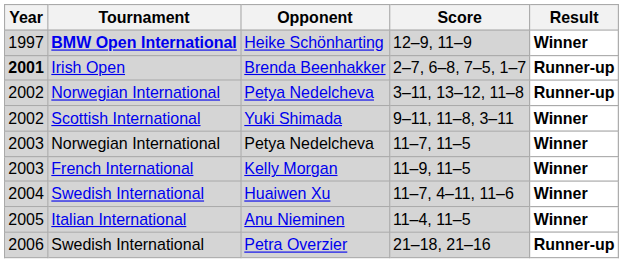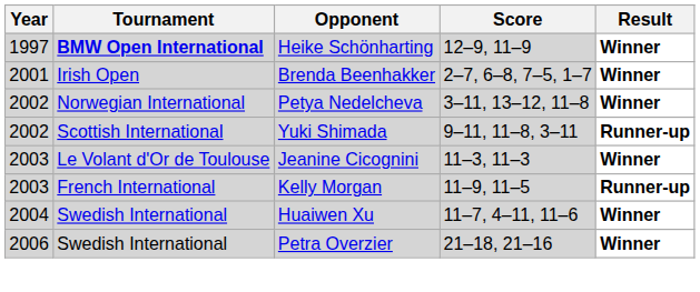 <table class="sortable wikitable" style="font-size: 90%;">
 <tr>
 <th>Year</th>
 <th>Tournament</th>
 <th>Opponent</th>
 <th>Score</th>
 <th>Result</th>
 </tr>
 <tr style="background:#D5D5D5">
 <td align="center">1997</td>
 <td align="left"><strong><a href='#'>BMW Open International</a></strong></td>
 <td align="left"> <a href='#'>Heike Schönharting</a></td>
 <td align="left">12–9, 11–9</td>
 <td style="text-align:left; background:white"> <strong>Winner</strong></td>
 </tr>
 <tr style="background:#D5D5D5">
-<td align="center"><strong>2001</strong></td>
+<td align="center">2001</td>
 <td align="left"><a href='#'>Irish Open</a></td>
 <td align="left"> <a href='#'>Brenda Beenhakker</a></td>
 <td align="left">2–7, 6–8, 7–5, 1–7</td>
-<td style="text-align:left; background:white"> <strong>Runner-up</strong></td>
+<td style="text-align:left; background:white"> <strong>Winner</strong></td>
 </tr>
 <tr style="background:#D5D5D5">
 <td align="center">2002</td>
 <td align="left"><a href='#'>Norwegian International</a></td>
 <td align="left"> <a href='#'>Petya Nedelcheva</a></td>
 <td align="left">3–11, 13–12, 11–8</td>
-<td style="text-align:left; background:white"> <strong>Runner-up</strong></td>
+<td style="text-align:left; background:white"> <strong>Winner</strong></td>
 </tr>
 <tr style="background:#D5D5D5">
 <td align="center">2002</td>
 <td align="left"><a href='#'>Scottish International</a></td>
 <td align="left"> <a href='#'>Yuki Shimada</a></td>
 <td align="left">9–11, 11–8, 3–11</td>
-<td style="text-align:left; background:white"> <strong>Winner</strong></td>
+<td style="text-align:left; background:white"> <strong>Runner-up</strong></td>
 </tr>
 <tr style="background:#D5D5D5">
 <td align="center">2003</td>
-<td align="left">Norwegian International</td>
-<td align="left"> Petya Nedelcheva</td>
-<td align="left">11–7, 11–5</td>
+<td align="left"><a href='#'>Le Volant d'Or de Toulouse</a></td>
+<td align="left"> <a href='#'>Jeanine Cicognini</a></td>
+<td align="left">11–3, 11–3</td>
 <td style="text-align:left; background:white"> <strong>Winner</strong></td>
 </tr>
 <tr style="background:#D5D5D5">
 <td align="center">2003</td>
 <td align="left"><a href='#'>French International</a></td>
 <td align="left"> <a href='#'>Kelly Morgan</a></td>
 <td align="left">11–9, 11–5</td>
-<td style="text-align:left; background:white"> <strong>Winner</strong></td>
+<td style="text-align:left; background:white"> <strong>Runner-up</strong></td>
 </tr>
 <tr style="background:#D5D5D5">
 <td align="center">2004</td>
 <td align="left"><a href='#'>Swedish International</a></td>
 <td align="left"> <a href='#'>Huaiwen Xu</a></td>
 <td align="left">11–7, 4–11, 11–6</td>
 <td style="text-align:left; background:white"> <strong>Winner</strong></td>
 </tr>
 <tr style="background:#D5D5D5">
-<td align="center">2005</td>
-<td align="left"><a href='#'>Italian International</a></td>
-<td align="left"> <a href='#'>Anu Nieminen</a></td>
-<td align="left">11–4, 11–5</td>
-<td style="text-align:left; background:white"> <strong>Winner</strong></td>
-</tr>
-<tr style="background:#D5D5D5">
 <td align="center">2006</td>
 <td align="left">Swedish International</td>
 <td align="left"> <a href='#'>Petra Overzier</a></td>
 <td align="left">21–18, 21–16</td>
-<td style="text-align:left; background:white"> <strong>Runner-up</strong></td>
+<td style="text-align:left; background:white"> <strong>Winner</strong></td>
 </tr>
 </table>
